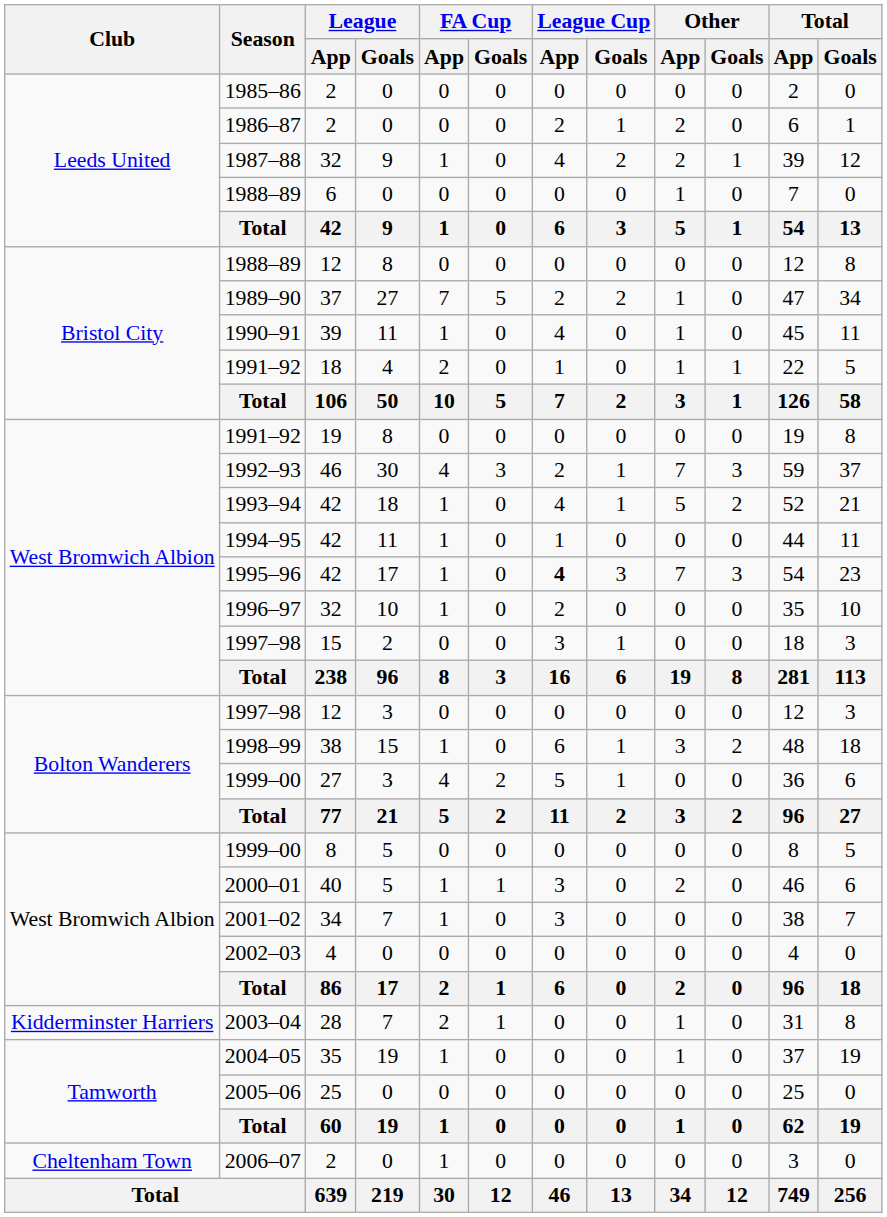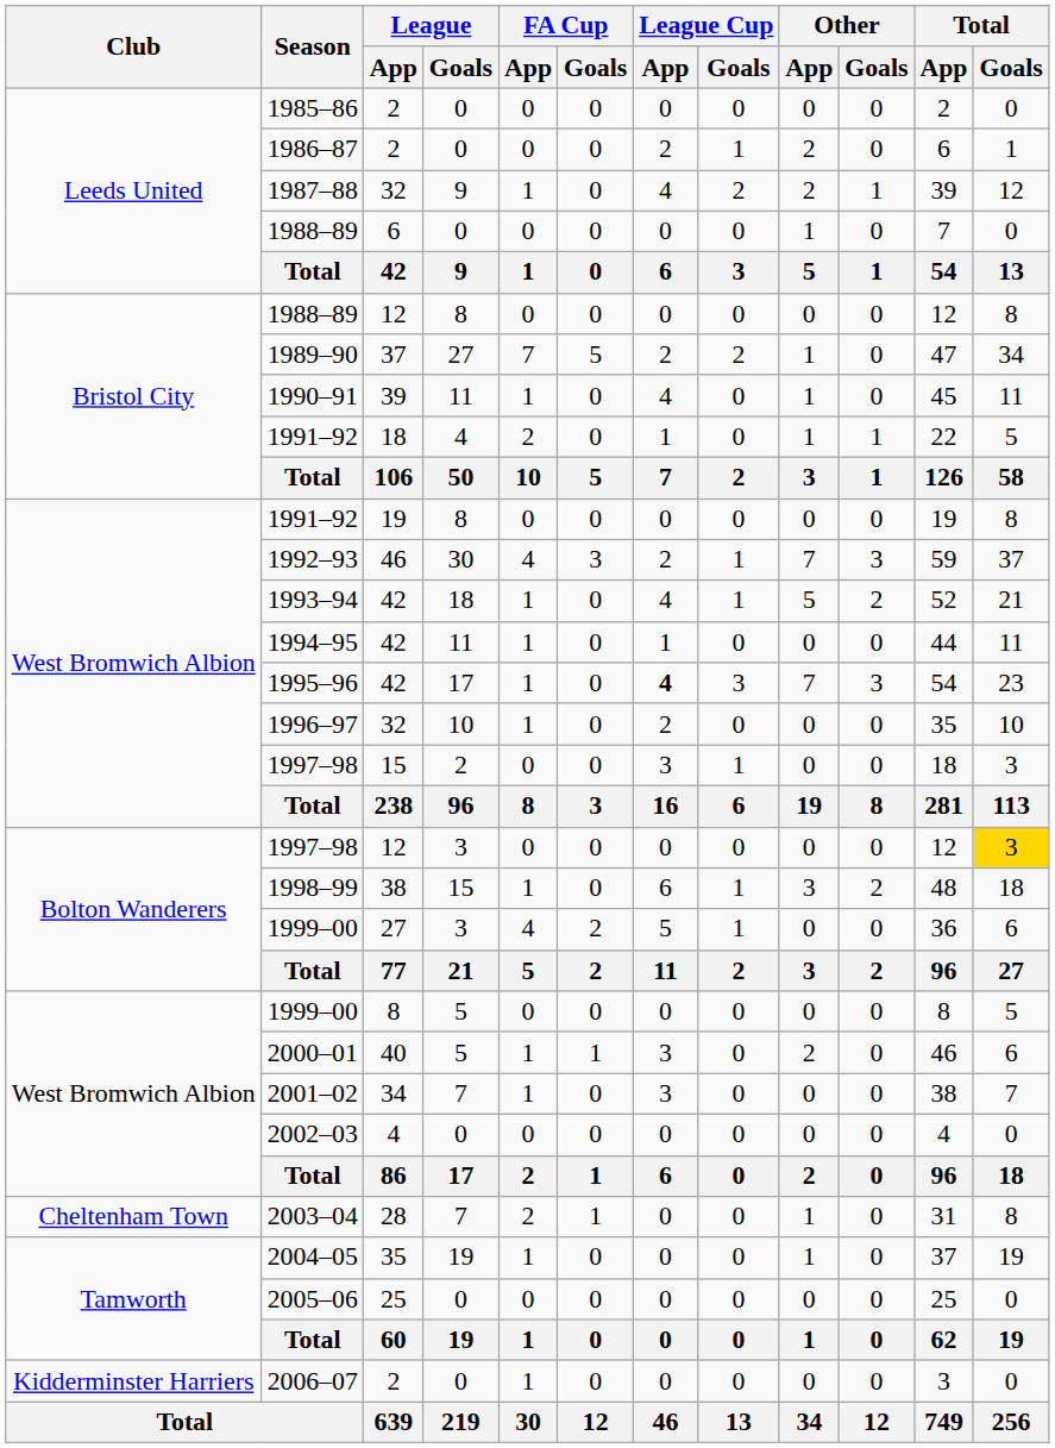 <table class="wikitable" style="text-align:center">
 <tr>
 <th rowspan="2">Club</th>
 <th rowspan="2">Season</th>
 <th colspan="2"><a href='#'>League</a></th>
 <th colspan="2"><a href='#'>FA Cup</a></th>
 <th colspan="2"><a href='#'>League Cup</a></th>
 <th colspan="2">Other</th>
 <th colspan="2">Total</th>
 </tr>
 <tr>
 <th>App</th>
 <th>Goals</th>
 <th>App</th>
 <th>Goals</th>
 <th>App</th>
 <th>Goals</th>
 <th>App</th>
 <th>Goals</th>
 <th>App</th>
 <th>Goals</th>
 </tr>
 <tr>
 <td rowspan="5"><a href='#'>Leeds United</a></td>
 <td>1985–86</td>
 <td>2</td>
 <td>0</td>
 <td>0</td>
 <td>0</td>
 <td>0</td>
 <td>0</td>
 <td>0</td>
 <td>0</td>
 <td>2</td>
 <td>0</td>
 </tr>
 <tr>
 <td>1986–87</td>
 <td>2</td>
 <td>0</td>
 <td>0</td>
 <td>0</td>
 <td>2</td>
 <td>1</td>
 <td>2</td>
 <td>0</td>
 <td>6</td>
 <td>1</td>
 </tr>
 <tr>
 <td>1987–88</td>
 <td>32</td>
 <td>9</td>
 <td>1</td>
 <td>0</td>
 <td>4</td>
 <td>2</td>
 <td>2</td>
 <td>1</td>
 <td>39</td>
 <td>12</td>
 </tr>
 <tr>
 <td>1988–89</td>
 <td>6</td>
 <td>0</td>
 <td>0</td>
 <td>0</td>
 <td>0</td>
 <td>0</td>
 <td>1</td>
 <td>0</td>
 <td>7</td>
 <td>0</td>
 </tr>
 <tr>
 <th>Total</th>
 <th>42</th>
 <th>9</th>
 <th>1</th>
 <th>0</th>
 <th>6</th>
 <th>3</th>
 <th>5</th>
 <th>1</th>
 <th>54</th>
 <th>13</th>
 </tr>
 <tr>
 <td rowspan="5"><a href='#'>Bristol City</a></td>
 <td>1988–89</td>
 <td>12</td>
 <td>8</td>
 <td>0</td>
 <td>0</td>
 <td>0</td>
 <td>0</td>
 <td>0</td>
 <td>0</td>
 <td>12</td>
 <td>8</td>
 </tr>
 <tr>
 <td>1989–90</td>
 <td>37</td>
 <td>27</td>
 <td>7</td>
 <td>5</td>
 <td>2</td>
 <td>2</td>
 <td>1</td>
 <td>0</td>
 <td>47</td>
 <td>34</td>
 </tr>
 <tr>
 <td>1990–91</td>
 <td>39</td>
 <td>11</td>
 <td>1</td>
 <td>0</td>
 <td>4</td>
 <td>0</td>
 <td>1</td>
 <td>0</td>
 <td>45</td>
 <td>11</td>
 </tr>
 <tr>
 <td>1991–92</td>
 <td>18</td>
 <td>4</td>
 <td>2</td>
 <td>0</td>
 <td>1</td>
 <td>0</td>
 <td>1</td>
 <td>1</td>
 <td>22</td>
 <td>5</td>
 </tr>
 <tr>
 <th>Total</th>
 <th>106</th>
 <th>50</th>
 <th>10</th>
 <th>5</th>
 <th>7</th>
 <th>2</th>
 <th>3</th>
 <th>1</th>
 <th>126</th>
 <th>58</th>
 </tr>
 <tr>
 <td rowspan="8"><a href='#'>West Bromwich Albion</a></td>
 <td>1991–92</td>
 <td>19</td>
 <td>8</td>
 <td>0</td>
 <td>0</td>
 <td>0</td>
 <td>0</td>
 <td>0</td>
 <td>0</td>
 <td>19</td>
 <td>8</td>
 </tr>
 <tr>
 <td>1992–93</td>
 <td>46</td>
 <td>30</td>
 <td>4</td>
 <td>3</td>
 <td>2</td>
 <td>1</td>
 <td>7</td>
 <td>3</td>
 <td>59</td>
 <td>37</td>
 </tr>
 <tr>
 <td>1993–94</td>
 <td>42</td>
 <td>18</td>
 <td>1</td>
 <td>0</td>
 <td>4</td>
 <td>1</td>
 <td>5</td>
 <td>2</td>
 <td>52</td>
 <td>21</td>
 </tr>
 <tr>
 <td>1994–95</td>
 <td>42</td>
 <td>11</td>
 <td>1</td>
 <td>0</td>
 <td>1</td>
 <td>0</td>
 <td>0</td>
 <td>0</td>
 <td>44</td>
 <td>11</td>
 </tr>
 <tr>
 <td>1995–96</td>
 <td>42</td>
 <td>17</td>
 <td>1</td>
 <td>0</td>
 <td><strong>4</strong></td>
 <td>3</td>
 <td>7</td>
 <td>3</td>
 <td>54</td>
 <td>23</td>
 </tr>
 <tr>
 <td>1996–97</td>
 <td>32</td>
 <td>10</td>
 <td>1</td>
 <td>0</td>
 <td>2</td>
 <td>0</td>
 <td>0</td>
 <td>0</td>
 <td>35</td>
 <td>10</td>
 </tr>
 <tr>
 <td>1997–98</td>
 <td>15</td>
 <td>2</td>
 <td>0</td>
 <td>0</td>
 <td>3</td>
 <td>1</td>
 <td>0</td>
 <td>0</td>
 <td>18</td>
 <td>3</td>
 </tr>
 <tr>
 <th>Total</th>
 <th>238</th>
 <th>96</th>
 <th>8</th>
 <th>3</th>
 <th>16</th>
 <th>6</th>
 <th>19</th>
 <th>8</th>
 <th>281</th>
 <th>113</th>
 </tr>
 <tr>
 <td rowspan="4"><a href='#'>Bolton Wanderers</a></td>
 <td>1997–98</td>
 <td>12</td>
 <td>3</td>
 <td>0</td>
 <td>0</td>
 <td>0</td>
 <td>0</td>
 <td>0</td>
 <td>0</td>
 <td>12</td>
-<td>3</td>
+<td style="background: gold;">3</td>
 </tr>
 <tr>
 <td>1998–99</td>
 <td>38</td>
 <td>15</td>
 <td>1</td>
 <td>0</td>
 <td>6</td>
 <td>1</td>
 <td>3</td>
 <td>2</td>
 <td>48</td>
 <td>18</td>
 </tr>
 <tr>
 <td>1999–00</td>
 <td>27</td>
 <td>3</td>
 <td>4</td>
 <td>2</td>
 <td>5</td>
 <td>1</td>
 <td>0</td>
 <td>0</td>
 <td>36</td>
 <td>6</td>
 </tr>
 <tr>
 <th>Total</th>
 <th>77</th>
 <th>21</th>
 <th>5</th>
 <th>2</th>
 <th>11</th>
 <th>2</th>
 <th>3</th>
 <th>2</th>
 <th>96</th>
 <th>27</th>
 </tr>
 <tr>
 <td rowspan="5">West Bromwich Albion</td>
 <td>1999–00</td>
 <td>8</td>
 <td>5</td>
 <td>0</td>
 <td>0</td>
 <td>0</td>
 <td>0</td>
 <td>0</td>
 <td>0</td>
 <td>8</td>
 <td>5</td>
 </tr>
 <tr>
 <td>2000–01</td>
 <td>40</td>
 <td>5</td>
 <td>1</td>
 <td>1</td>
 <td>3</td>
 <td>0</td>
 <td>2</td>
 <td>0</td>
 <td>46</td>
 <td>6</td>
 </tr>
 <tr>
 <td>2001–02</td>
 <td>34</td>
 <td>7</td>
 <td>1</td>
 <td>0</td>
 <td>3</td>
 <td>0</td>
 <td>0</td>
 <td>0</td>
 <td>38</td>
 <td>7</td>
 </tr>
 <tr>
 <td>2002–03</td>
 <td>4</td>
 <td>0</td>
 <td>0</td>
 <td>0</td>
 <td>0</td>
 <td>0</td>
 <td>0</td>
 <td>0</td>
 <td>4</td>
 <td>0</td>
 </tr>
 <tr>
 <th>Total</th>
 <th>86</th>
 <th>17</th>
 <th>2</th>
 <th>1</th>
 <th>6</th>
 <th>0</th>
 <th>2</th>
 <th>0</th>
 <th>96</th>
 <th>18</th>
 </tr>
 <tr>
-<td><a href='#'>Kidderminster Harriers</a></td>
+<td><a href='#'>Cheltenham Town</a></td>
 <td>2003–04</td>
 <td>28</td>
 <td>7</td>
 <td>2</td>
 <td>1</td>
 <td>0</td>
 <td>0</td>
 <td>1</td>
 <td>0</td>
 <td>31</td>
 <td>8</td>
 </tr>
 <tr>
 <td rowspan="3"><a href='#'>Tamworth</a></td>
 <td>2004–05</td>
 <td>35</td>
 <td>19</td>
 <td>1</td>
 <td>0</td>
 <td>0</td>
 <td>0</td>
 <td>1</td>
 <td>0</td>
 <td>37</td>
 <td>19</td>
 </tr>
 <tr>
 <td>2005–06</td>
 <td>25</td>
 <td>0</td>
 <td>0</td>
 <td>0</td>
 <td>0</td>
 <td>0</td>
 <td>0</td>
 <td>0</td>
 <td>25</td>
 <td>0</td>
 </tr>
 <tr>
 <th>Total</th>
 <th>60</th>
 <th>19</th>
 <th>1</th>
 <th>0</th>
 <th>0</th>
 <th>0</th>
 <th>1</th>
 <th>0</th>
 <th>62</th>
 <th>19</th>
 </tr>
 <tr>
-<td><a href='#'>Cheltenham Town</a></td>
+<td><a href='#'>Kidderminster Harriers</a></td>
 <td>2006–07</td>
 <td>2</td>
 <td>0</td>
 <td>1</td>
 <td>0</td>
 <td>0</td>
 <td>0</td>
 <td>0</td>
 <td>0</td>
 <td>3</td>
 <td>0</td>
 </tr>
 <tr>
 <th colspan="2">Total</th>
 <th>639</th>
 <th>219</th>
 <th>30</th>
 <th>12</th>
 <th>46</th>
 <th>13</th>
 <th>34</th>
 <th>12</th>
 <th>749</th>
 <th>256</th>
 </tr>
 </table>
